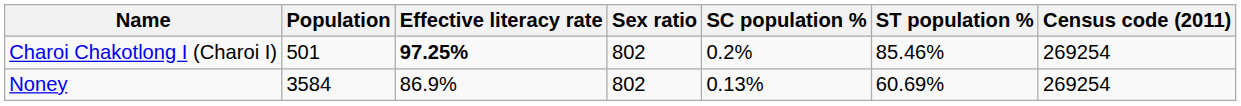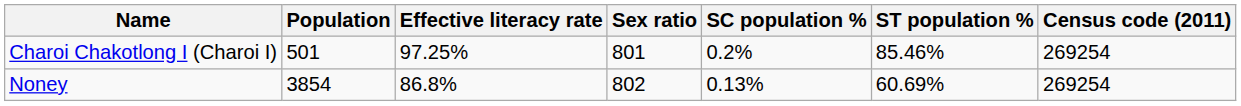 <table class="wikitable sortable">
 <tr>
 <th>Name</th>
 <th>Population</th>
 <th>Effective literacy rate</th>
 <th>Sex ratio</th>
 <th>SC population %</th>
 <th>ST population %</th>
 <th>Census code (2011)</th>
 </tr>
 <tr>
 <td><a href='#'>Charoi Chakotlong I</a> (Charoi I)</td>
 <td>501</td>
-<td><strong>97.25%</strong></td>
-<td>802</td>
+<td>97.25%</td>
+<td>801</td>
 <td>0.2%</td>
 <td>85.46%</td>
 <td>269254</td>
 </tr>
 <tr>
 <td><a href='#'>Noney</a></td>
-<td>3584</td>
-<td>86.9%</td>
+<td>3854</td>
+<td>86.8%</td>
 <td>802</td>
 <td>0.13%</td>
 <td>60.69%</td>
 <td>269254</td>
 </tr>
 </table>
